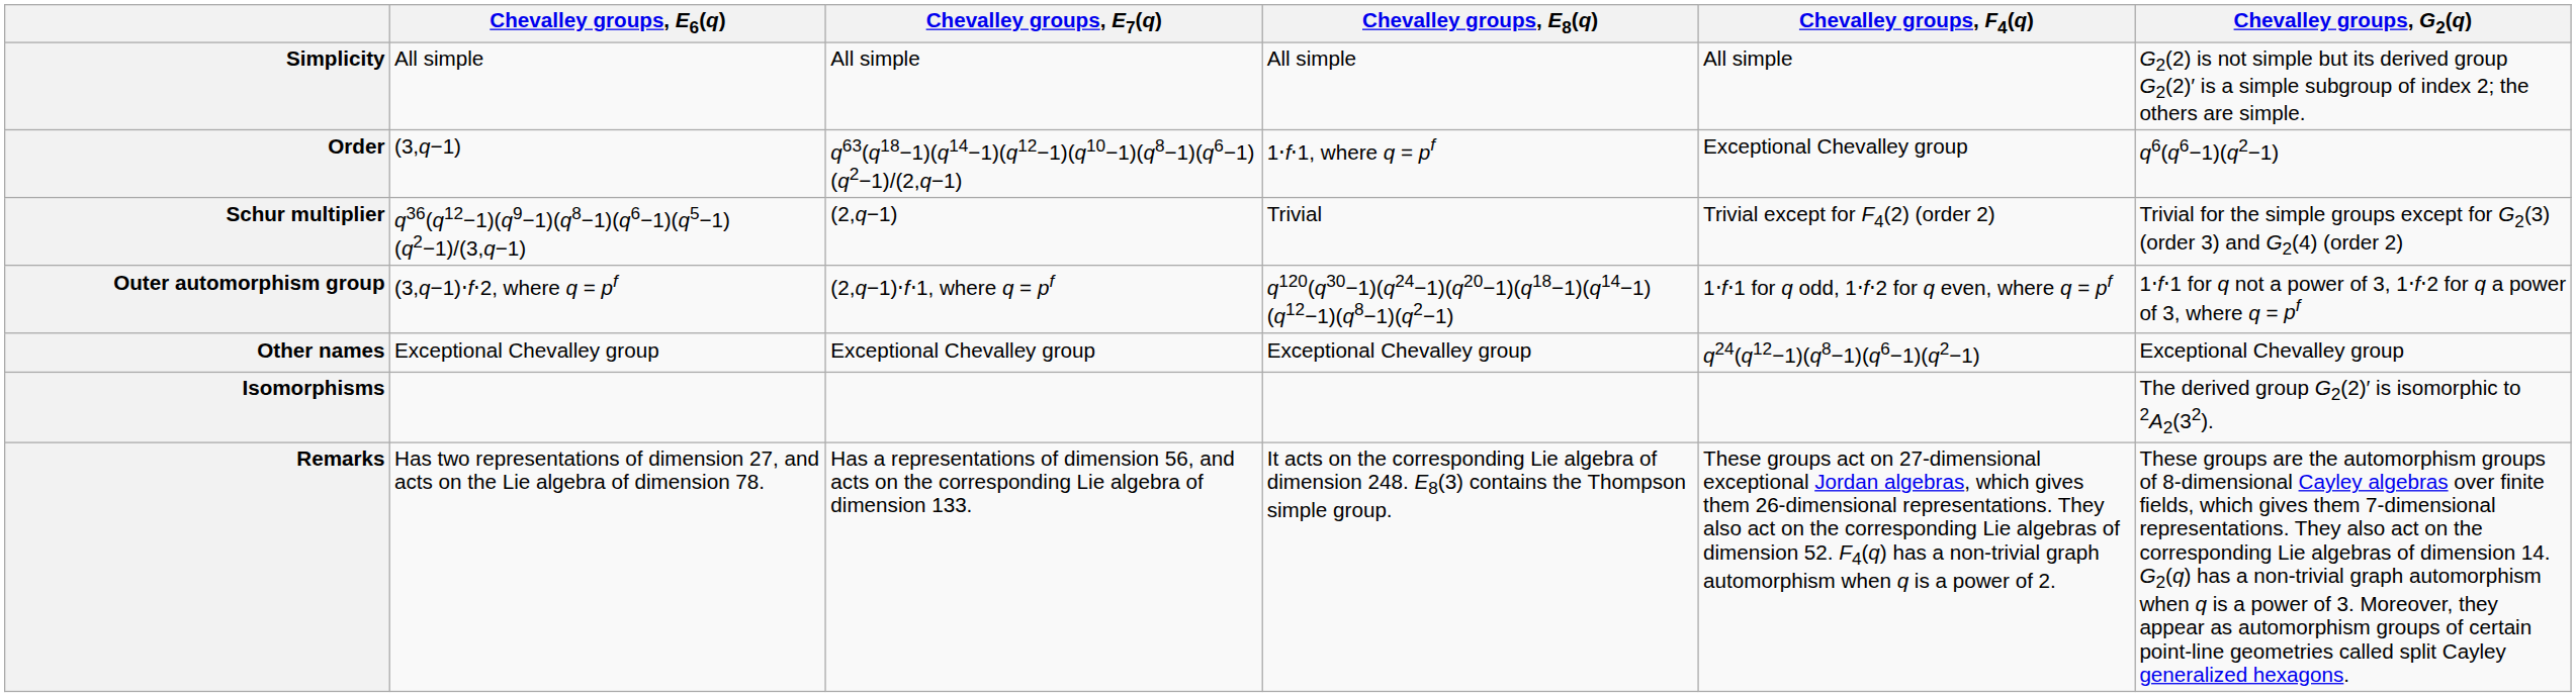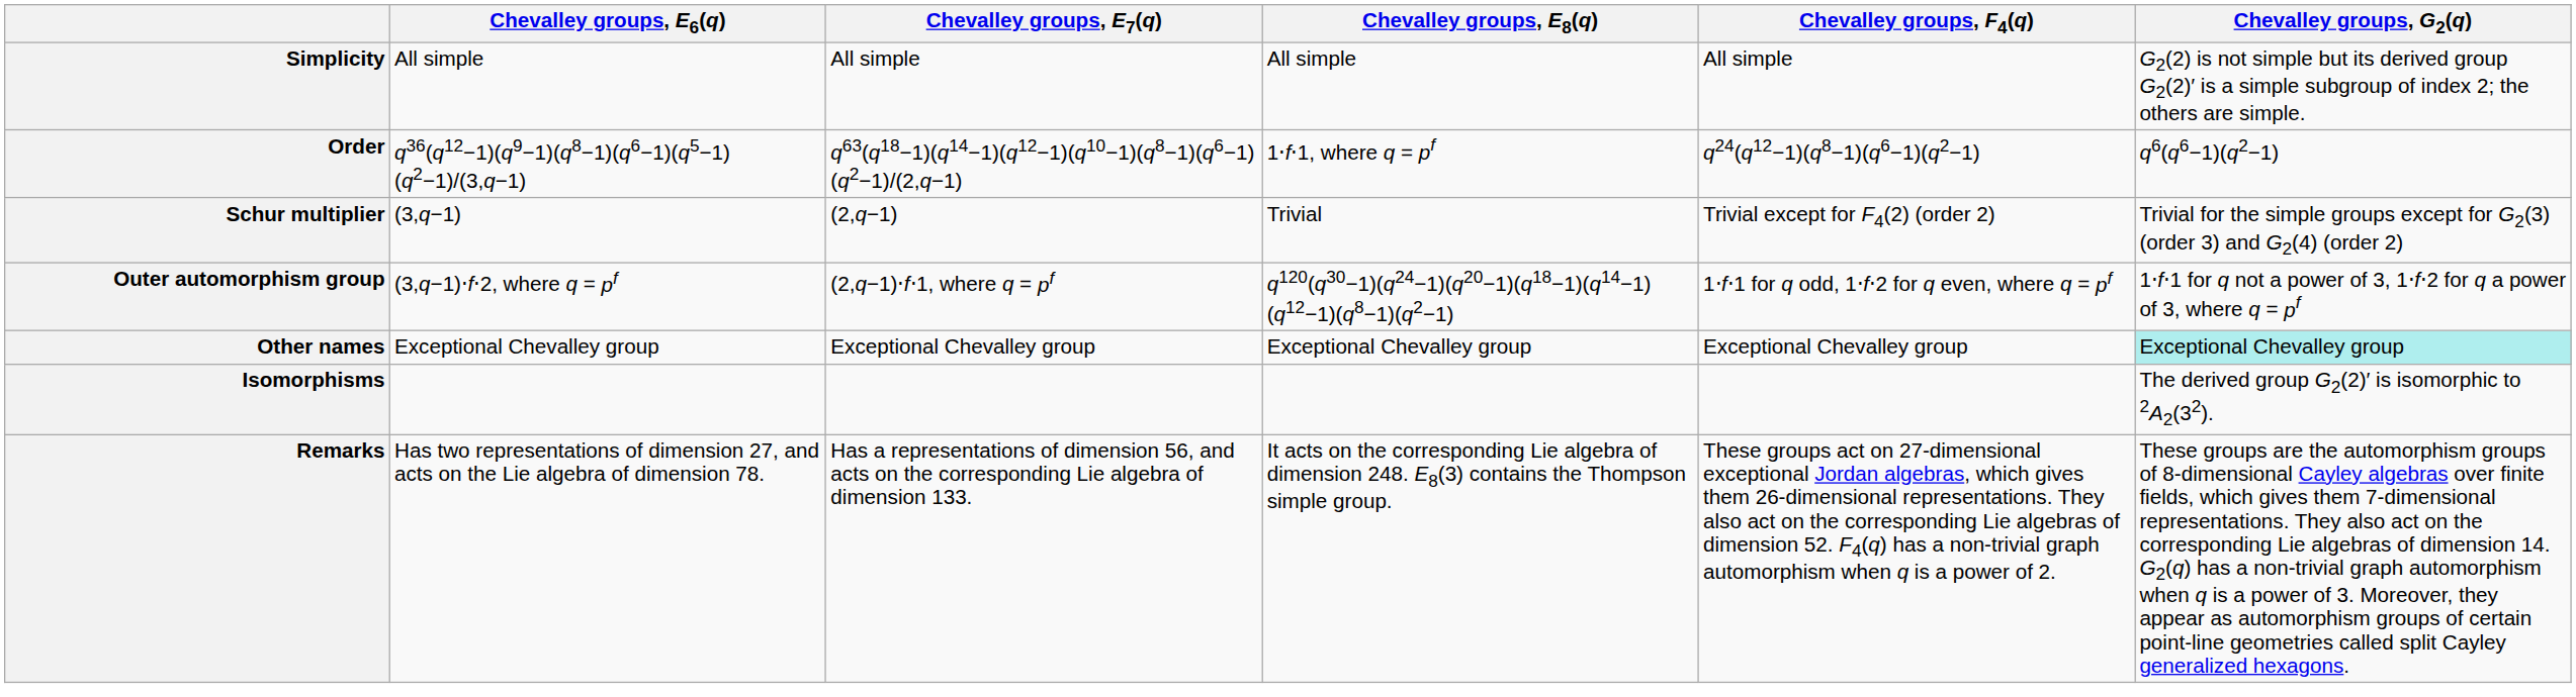 <table class="wikitable">
 <tr>
 <th width="15%"></th>
 <th width="17%"><a href='#'>Chevalley groups</a>, <em>E</em><sub>6</sub>(<em>q</em>)</th>
 <th width="17%"><a href='#'>Chevalley groups</a>, <em>E</em><sub>7</sub>(<em>q</em>)</th>
 <th width="17%"><a href='#'>Chevalley groups</a>, <em>E</em><sub>8</sub>(<em>q</em>)</th>
 <th width="17%"><a href='#'>Chevalley groups</a>, <em>F</em><sub>4</sub>(<em>q</em>)</th>
 <th width="17%"><a href='#'>Chevalley groups</a>, <em>G</em><sub>2</sub>(<em>q</em>)</th>
 </tr>
 <tr style="vertical-align:top;">
 <th style="text-align: right;">Simplicity</th>
 <td>All simple</td>
 <td>All simple</td>
 <td>All simple</td>
 <td>All simple</td>
 <td><em>G</em><sub>2</sub>(2) is not simple but its derived group <em>G</em><sub>2</sub>(2)′ is a simple subgroup of index 2; the others are simple.</td>
 </tr>
 <tr style="vertical-align:top;">
 <th style="text-align: right;">Order</th>
-<td>(3,<em>q</em>−1)</td>
+<td><em>q</em><sup>36</sup>(<em>q</em><sup>12</sup>−1)(<em>q</em><sup>9</sup>−1)(<em>q</em><sup>8</sup>−1)(<em>q</em><sup>6</sup>−1)(<em>q</em><sup>5</sup>−1)(<em>q</em><sup>2</sup>−1)/(3,<em>q</em>−1)</td>
 <td><em>q</em><sup>63</sup>(<em>q</em><sup>18</sup>−1)(<em>q</em><sup>14</sup>−1)(<em>q</em><sup>12</sup>−1)(<em>q</em><sup>10</sup>−1)(<em>q</em><sup>8</sup>−1)(<em>q</em><sup>6</sup>−1)(<em>q</em><sup>2</sup>−1)/(2,<em>q</em>−1)</td>
 <td>1⋅<em>f</em>⋅1, where <em>q</em> = <em>p<sup>f</sup></em></td>
-<td>Exceptional Chevalley group</td>
+<td><em>q</em><sup>24</sup>(<em>q</em><sup>12</sup>−1)(<em>q</em><sup>8</sup>−1)(<em>q</em><sup>6</sup>−1)(<em>q</em><sup>2</sup>−1)</td>
 <td><em>q</em><sup>6</sup>(<em>q</em><sup>6</sup>−1)(<em>q</em><sup>2</sup>−1)</td>
 </tr>
 <tr style="vertical-align:top;">
 <th style="text-align: right;">Schur multiplier</th>
-<td><em>q</em><sup>36</sup>(<em>q</em><sup>12</sup>−1)(<em>q</em><sup>9</sup>−1)(<em>q</em><sup>8</sup>−1)(<em>q</em><sup>6</sup>−1)(<em>q</em><sup>5</sup>−1)(<em>q</em><sup>2</sup>−1)/(3,<em>q</em>−1)</td>
+<td>(3,<em>q</em>−1)</td>
 <td>(2,<em>q</em>−1)</td>
 <td>Trivial</td>
 <td>Trivial except for <em>F</em><sub>4</sub>(2) (order 2)</td>
 <td>Trivial for the simple groups except for <em>G</em><sub>2</sub>(3) (order 3) and <em>G</em><sub>2</sub>(4) (order 2)</td>
 </tr>
 <tr style="vertical-align:top;">
 <th style="text-align: right;">Outer automorphism group</th>
 <td>(3,<em>q</em>−1)⋅<em>f</em>⋅2, where <em>q</em> = <em>p<sup>f</sup></em></td>
 <td>(2,<em>q</em>−1)⋅<em>f</em>⋅1, where <em>q</em> = <em>p<sup>f</sup></em></td>
 <td><em>q</em><sup>120</sup>(<em>q</em><sup>30</sup>−1)(<em>q</em><sup>24</sup>−1)(<em>q</em><sup>20</sup>−1)(<em>q</em><sup>18</sup>−1)(<em>q</em><sup>14</sup>−1)(<em>q</em><sup>12</sup>−1)(<em>q</em><sup>8</sup>−1)(<em>q</em><sup>2</sup>−1)</td>
 <td>1⋅<em>f</em>⋅1 for <em>q</em> odd, 1⋅<em>f</em>⋅2 for <em>q</em> even, where <em>q</em> = <em>p<sup>f</sup></em></td>
 <td>1⋅<em>f</em>⋅1 for <em>q</em> not a power of 3, 1⋅<em>f</em>⋅2 for <em>q</em> a power of 3, where <em>q</em> = <em>p<sup>f</sup></em></td>
 </tr>
 <tr style="vertical-align:top;">
 <th style="text-align: right;">Other names</th>
 <td>Exceptional Chevalley group</td>
 <td>Exceptional Chevalley group</td>
 <td>Exceptional Chevalley group</td>
-<td><em>q</em><sup>24</sup>(<em>q</em><sup>12</sup>−1)(<em>q</em><sup>8</sup>−1)(<em>q</em><sup>6</sup>−1)(<em>q</em><sup>2</sup>−1)</td>
 <td>Exceptional Chevalley group</td>
+<td style="background: paleturquoise;">Exceptional Chevalley group</td>
 </tr>
 <tr style="vertical-align:top;">
 <th style="text-align: right;">Isomorphisms</th>
 <td></td>
 <td></td>
 <td></td>
 <td></td>
 <td>The derived group <em>G</em><sub>2</sub>(2)′ is isomorphic to <sup>2</sup><em>A</em><sub>2</sub>(3<sup>2</sup>).</td>
 </tr>
 <tr style="vertical-align:top;">
 <th style="text-align: right;">Remarks</th>
 <td>Has two representations of dimension 27, and acts on the Lie algebra of dimension 78.</td>
 <td>Has a representations of dimension 56, and acts on the corresponding Lie algebra of dimension 133.</td>
 <td>It acts on the corresponding Lie algebra of dimension 248. <em>E</em><sub>8</sub>(3) contains the Thompson simple group.</td>
 <td>These groups act on 27-dimensional exceptional <a href='#'>Jordan algebras</a>, which gives them 26-dimensional representations. They also act on the corresponding Lie algebras of dimension 52. <em>F</em><sub>4</sub>(<em>q</em>) has a non-trivial graph automorphism when <em>q</em> is a power of 2.</td>
 <td>These groups are the automorphism groups of 8-dimensional <a href='#'>Cayley algebras</a> over finite fields, which gives them 7-dimensional representations. They also act on the corresponding Lie algebras of dimension 14. <em>G</em><sub>2</sub>(<em>q</em>)  has a non-trivial graph automorphism when <em>q</em> is a power of 3. Moreover, they appear as automorphism groups of certain point-line geometries called split Cayley <a href='#'>generalized hexagons</a>.</td>
 </tr>
 </table>
